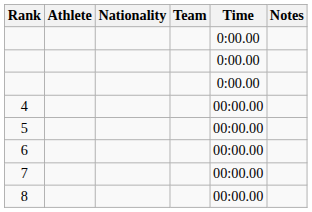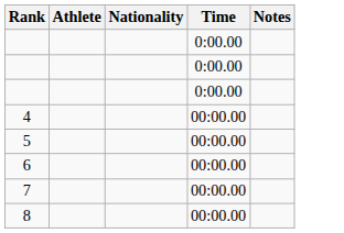 <table class="wikitable sortable plainrowheaders" style="text-align:center">
 <tr>
 <th scope="col">Rank</th>
 <th scope="col">Athlete</th>
 <th scope="col">Nationality</th>
-<th scope="col">Team</th>
 <th scope="col">Time</th>
 <th scope="col">Notes</th>
 </tr>
 <tr>
 <td></td>
 <td align=left></td>
 <td align=left></td>
-<td></td>
 <td>0:00.00</td>
 <td></td>
 </tr>
 <tr>
 <td></td>
 <td align=left></td>
 <td align=left></td>
-<td></td>
 <td>0:00.00</td>
 <td></td>
 </tr>
 <tr>
 <td></td>
 <td align=left></td>
 <td align=left></td>
-<td></td>
 <td>0:00.00</td>
 <td></td>
 </tr>
 <tr>
 <td>4</td>
 <td align=left></td>
 <td align=left></td>
-<td></td>
 <td>00:00.00</td>
 <td></td>
 </tr>
 <tr>
 <td>5</td>
 <td align=left></td>
 <td align=left></td>
-<td></td>
 <td>00:00.00</td>
 <td></td>
 </tr>
 <tr>
 <td>6</td>
 <td align=left></td>
 <td align=left></td>
-<td></td>
 <td>00:00.00</td>
 <td></td>
 </tr>
 <tr>
 <td>7</td>
 <td align=left></td>
 <td align=left></td>
-<td></td>
 <td>00:00.00</td>
 <td></td>
 </tr>
 <tr>
 <td>8</td>
 <td align=left></td>
 <td align=left></td>
-<td></td>
 <td>00:00.00</td>
 <td></td>
 </tr>
 </table>
